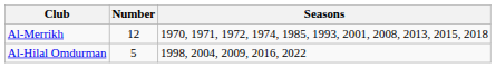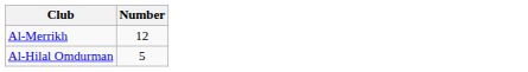 <table class="wikitable sortable">
 <tr>
 <th>Club</th>
 <th>Number</th>
-<th>Seasons</th>
 </tr>
 <tr>
 <td><a href='#'>Al-Merrikh</a></td>
 <td style="text-align:center">12</td>
-<td>1970, 1971, 1972, 1974, 1985, 1993, 2001, 2008, 2013, 2015, 2018</td>
 </tr>
 <tr>
 <td><a href='#'>Al-Hilal Omdurman</a></td>
 <td style="text-align:center">5</td>
-<td>1998, 2004, 2009, 2016, 2022</td>
 </tr>
 </table>
